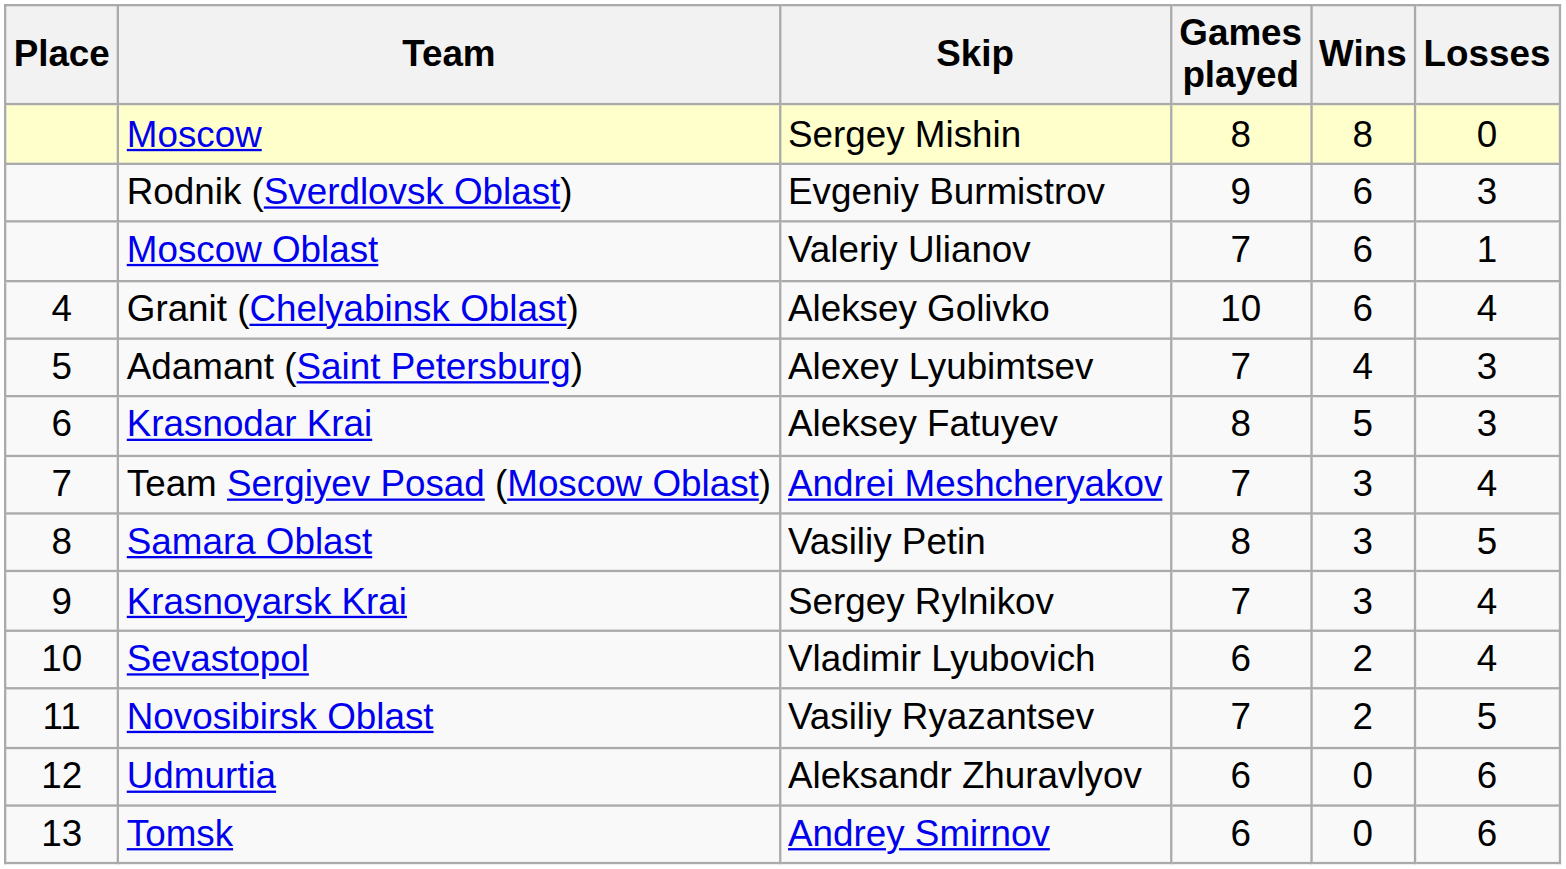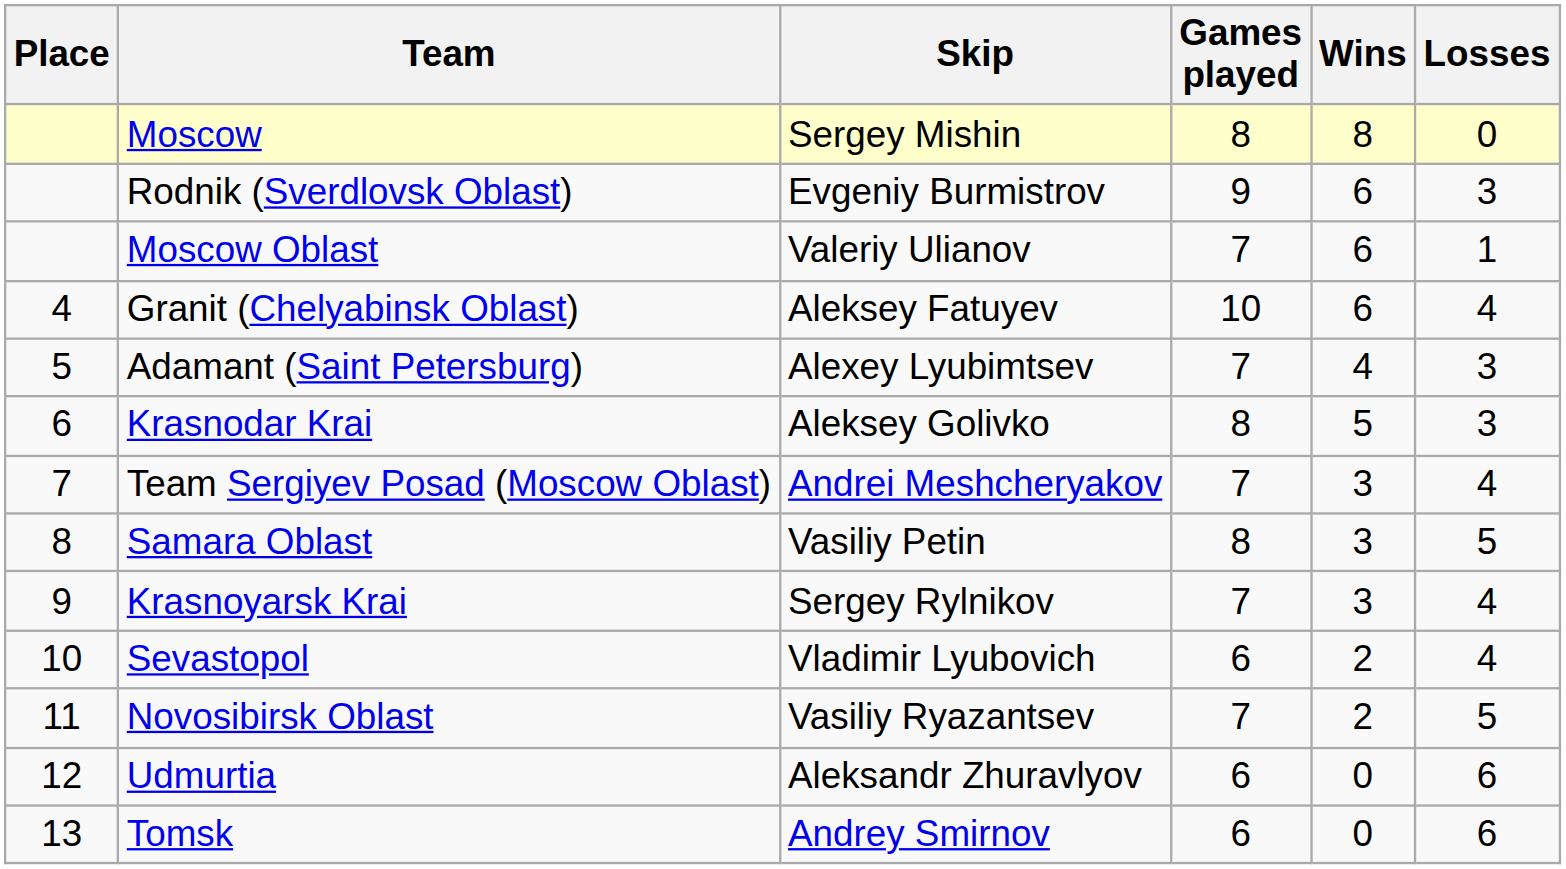 <table class=wikitable style="text-align: center;">
 <tr>
 <th>Place</th>
 <th>Team</th>
 <th>Skip</th>
 <th>Games<br>played</th>
 <th>Wins</th>
 <th>Losses</th>
 </tr>
 <tr style="background:#ffc;">
 <td></td>
 <td align=left><a href='#'>Moscow</a></td>
 <td align=left>Sergey Mishin</td>
 <td>8</td>
 <td>8</td>
 <td>0</td>
 </tr>
 <tr>
 <td></td>
 <td align=left>Rodnik (<a href='#'>Sverdlovsk Oblast</a>)</td>
 <td align=left>Evgeniy Burmistrov</td>
 <td>9</td>
 <td>6</td>
 <td>3</td>
 </tr>
 <tr>
 <td></td>
 <td align=left><a href='#'>Moscow Oblast</a></td>
 <td align=left>Valeriy Ulianov</td>
 <td>7</td>
 <td>6</td>
 <td>1</td>
 </tr>
 <tr>
 <td>4</td>
 <td align=left>Granit (<a href='#'>Chelyabinsk Oblast</a>)</td>
-<td align=left>Aleksey Golivko</td>
+<td align=left>Aleksey Fatuyev</td>
 <td>10</td>
 <td>6</td>
 <td>4</td>
 </tr>
 <tr>
 <td>5</td>
 <td align=left>Adamant (<a href='#'>Saint Petersburg</a>)</td>
 <td align=left>Alexey Lyubimtsev</td>
 <td>7</td>
 <td>4</td>
 <td>3</td>
 </tr>
 <tr>
 <td>6</td>
 <td align=left><a href='#'>Krasnodar Krai</a></td>
-<td align=left>Aleksey Fatuyev</td>
+<td align=left>Aleksey Golivko</td>
 <td>8</td>
 <td>5</td>
 <td>3</td>
 </tr>
 <tr>
 <td>7</td>
 <td align=left>Team <a href='#'>Sergiyev Posad</a> (<a href='#'>Moscow Oblast</a>)</td>
 <td align=left><a href='#'>Andrei Meshcheryakov</a></td>
 <td>7</td>
 <td>3</td>
 <td>4</td>
 </tr>
 <tr>
 <td>8</td>
 <td align=left><a href='#'>Samara Oblast</a></td>
 <td align=left>Vasiliy Petin</td>
 <td>8</td>
 <td>3</td>
 <td>5</td>
 </tr>
 <tr>
 <td>9</td>
 <td align=left><a href='#'>Krasnoyarsk Krai</a></td>
 <td align=left>Sergey Rylnikov</td>
 <td>7</td>
 <td>3</td>
 <td>4</td>
 </tr>
 <tr>
 <td>10</td>
 <td align=left><a href='#'>Sevastopol</a></td>
 <td align=left>Vladimir Lyubovich</td>
 <td>6</td>
 <td>2</td>
 <td>4</td>
 </tr>
 <tr>
 <td>11</td>
 <td align=left><a href='#'>Novosibirsk Oblast</a></td>
 <td align=left>Vasiliy Ryazantsev</td>
 <td>7</td>
 <td>2</td>
 <td>5</td>
 </tr>
 <tr>
 <td>12</td>
 <td align=left><a href='#'>Udmurtia</a></td>
 <td align=left>Aleksandr Zhuravlyov</td>
 <td>6</td>
 <td>0</td>
 <td>6</td>
 </tr>
 <tr>
 <td>13</td>
 <td align=left><a href='#'>Tomsk</a></td>
 <td align=left><a href='#'>Andrey Smirnov</a></td>
 <td>6</td>
 <td>0</td>
 <td>6</td>
 </tr>
 </table>
